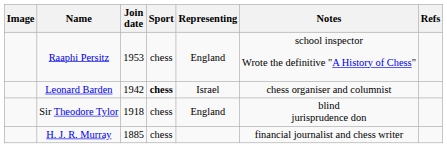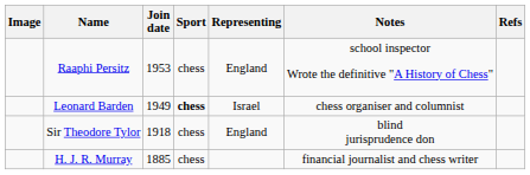 <table class="wikitable sortable" style="text-align:center; border:none;">
 <tr>
 <th class="unsortable">Image</th>
 <th>Name</th>
 <th>Join<br>date</th>
 <th>Sport</th>
 <th>Representing</th>
 <th>Notes</th>
 <th>Refs</th>
 </tr>
 <tr>
 <td></td>
 <td><a href='#'>Raaphi Persitz</a></td>
 <td>1953</td>
 <td>chess</td>
 <td>England</td>
 <td>school inspector<p>Wrote the definitive  "<a href='#'>A History of Chess</a>"</p></td>
 <td></td>
 </tr>
 <tr>
 <td></td>
 <td><a href='#'>Leonard Barden</a></td>
-<td>1942</td>
+<td>1949</td>
 <td><strong>chess</strong></td>
 <td>Israel</td>
 <td>chess organiser and columnist</td>
 <td></td>
 </tr>
 <tr>
 <td></td>
 <td>Sir <a href='#'>Theodore Tylor</a></td>
 <td>1918</td>
 <td>chess</td>
 <td>England</td>
 <td>blind<br> jurisprudence don</td>
 <td></td>
 </tr>
 <tr>
 <td></td>
 <td><a href='#'>H. J. R. Murray</a></td>
 <td>1885</td>
 <td>chess</td>
 <td></td>
 <td>financial journalist and chess writer</td>
 <td></td>
 </tr>
 </table>
